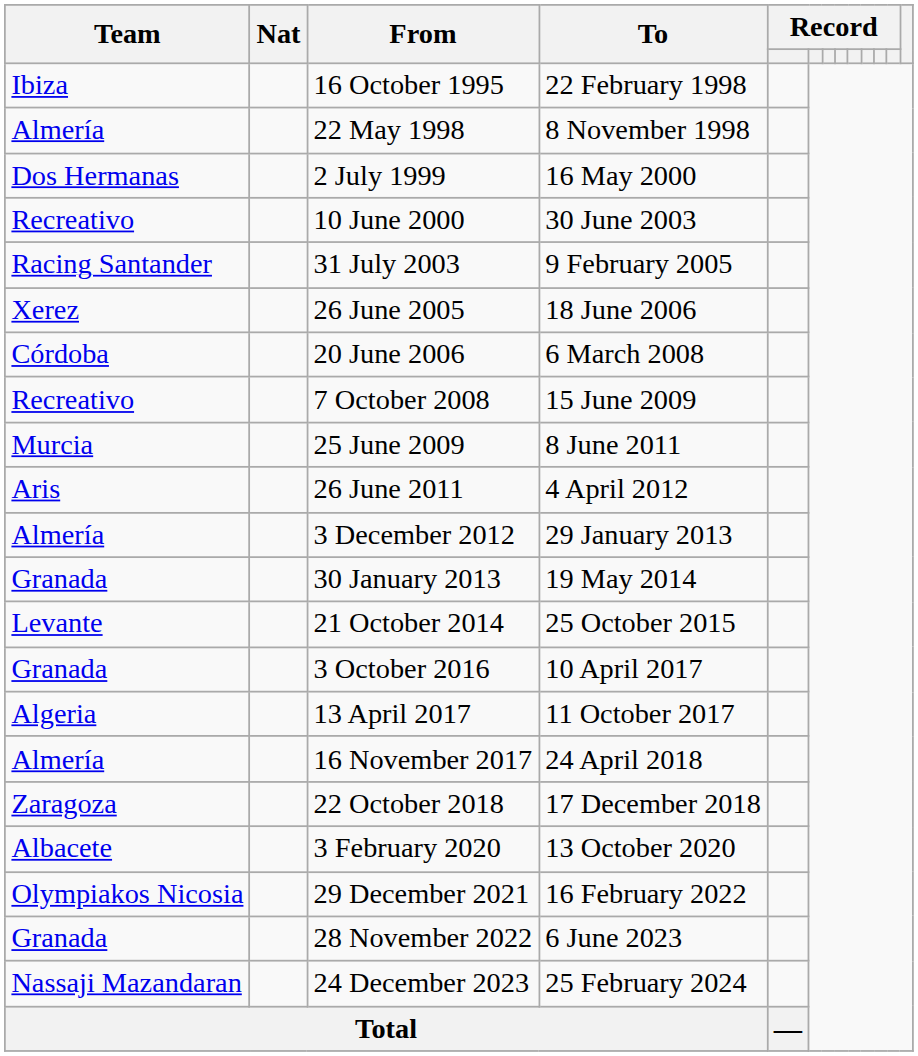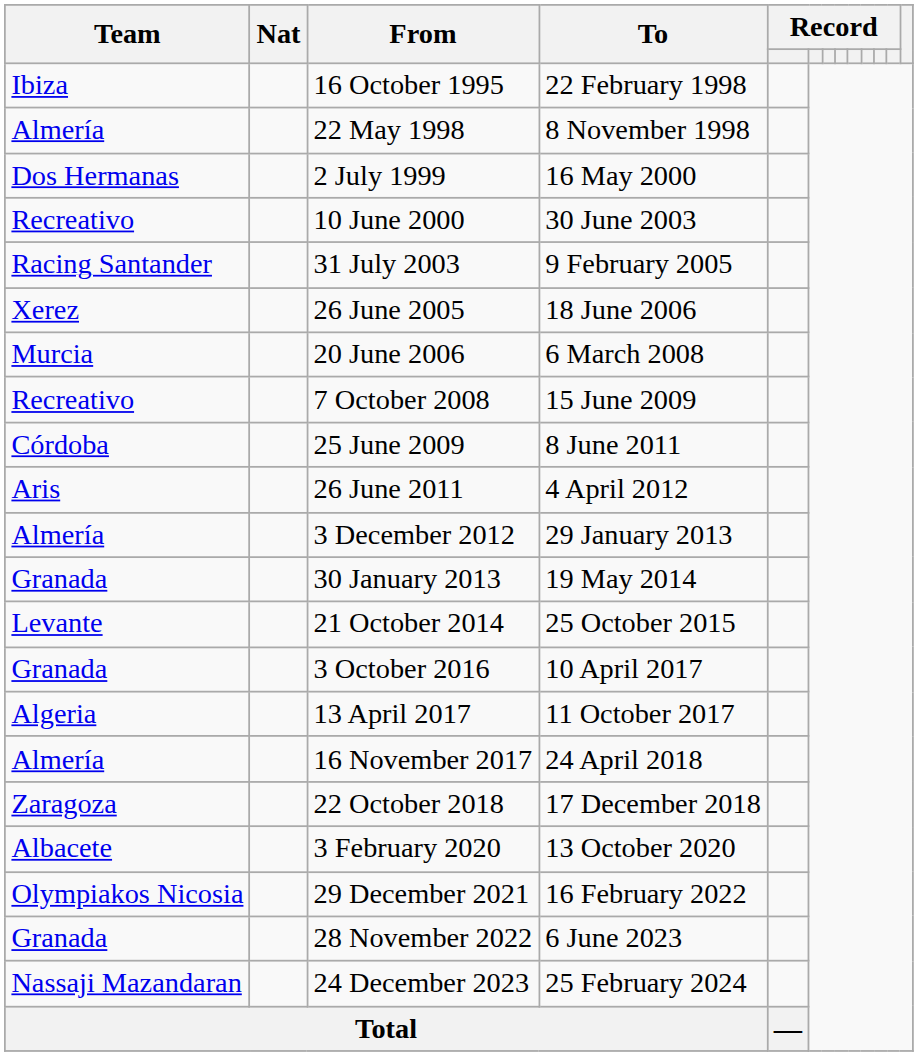 <table class="wikitable" style="text-align: center">
 <tr>
 <th rowspan="2">Team</th>
 <th rowspan="2">Nat</th>
 <th rowspan="2">From</th>
 <th rowspan="2">To</th>
 <th colspan="8">Record</th>
 <th rowspan=2></th>
 </tr>
 <tr>
 <th></th>
 <th></th>
 <th></th>
 <th></th>
 <th></th>
 <th></th>
 <th></th>
 <th></th>
 </tr>
 <tr>
 <td align="left"><a href='#'>Ibiza</a></td>
 <td></td>
 <td align=left>16 October 1995</td>
 <td align=left>22 February 1998<br></td>
 <td></td>
 </tr>
 <tr>
 <td align="left"><a href='#'>Almería</a></td>
 <td></td>
 <td align=left>22 May 1998</td>
 <td align=left>8 November 1998<br></td>
 <td></td>
 </tr>
 <tr>
 <td align="left"><a href='#'>Dos Hermanas</a></td>
 <td></td>
 <td align=left>2 July 1999</td>
 <td align=left>16 May 2000<br></td>
 <td></td>
 </tr>
 <tr>
 <td align="left"><a href='#'>Recreativo</a></td>
 <td></td>
 <td align=left>10 June 2000</td>
 <td align=left>30 June 2003<br></td>
 <td></td>
 </tr>
 <tr>
 <td align="left"><a href='#'>Racing Santander</a></td>
 <td></td>
 <td align=left>31 July 2003</td>
 <td align=left>9 February 2005<br></td>
 <td></td>
 </tr>
 <tr>
 <td align="left"><a href='#'>Xerez</a></td>
 <td></td>
 <td align=left>26 June 2005</td>
 <td align=left>18 June 2006<br></td>
 <td></td>
 </tr>
 <tr>
-<td align="left"><a href='#'>Córdoba</a></td>
+<td align="left"><a href='#'>Murcia</a></td>
 <td></td>
 <td align=left>20 June 2006</td>
 <td align=left>6 March 2008<br></td>
 <td></td>
 </tr>
 <tr>
 <td align="left"><a href='#'>Recreativo</a></td>
 <td></td>
 <td align=left>7 October 2008</td>
 <td align=left>15 June 2009<br></td>
 <td></td>
 </tr>
 <tr>
-<td align="left"><a href='#'>Murcia</a></td>
+<td align="left"><a href='#'>Córdoba</a></td>
 <td></td>
 <td align=left>25 June 2009</td>
 <td align=left>8 June 2011<br></td>
 <td></td>
 </tr>
 <tr>
 <td align="left"><a href='#'>Aris</a></td>
 <td></td>
 <td align=left>26 June 2011</td>
 <td align=left>4 April 2012<br></td>
 <td></td>
 </tr>
 <tr>
 <td align="left"><a href='#'>Almería</a></td>
 <td></td>
 <td align=left>3 December 2012</td>
 <td align=left>29 January 2013<br></td>
 <td></td>
 </tr>
 <tr>
 <td align="left"><a href='#'>Granada</a></td>
 <td></td>
 <td align=left>30 January 2013</td>
 <td align=left>19 May 2014<br></td>
 <td></td>
 </tr>
 <tr>
 <td align="left"><a href='#'>Levante</a></td>
 <td></td>
 <td align=left>21 October 2014</td>
 <td align=left>25 October 2015<br></td>
 <td></td>
 </tr>
 <tr>
 <td align="left"><a href='#'>Granada</a></td>
 <td></td>
 <td align=left>3 October 2016</td>
 <td align=left>10 April 2017<br></td>
 <td></td>
 </tr>
 <tr>
 <td align="left"><a href='#'>Algeria</a></td>
 <td></td>
 <td align=left>13 April 2017</td>
 <td align=left>11 October 2017<br></td>
 <td></td>
 </tr>
 <tr>
 <td align="left"><a href='#'>Almería</a></td>
 <td></td>
 <td align=left>16 November 2017</td>
 <td align=left>24 April 2018<br></td>
 <td></td>
 </tr>
 <tr>
 <td align="left"><a href='#'>Zaragoza</a></td>
 <td></td>
 <td align=left>22 October 2018</td>
 <td align=left>17 December 2018<br></td>
 <td></td>
 </tr>
 <tr>
 <td align="left"><a href='#'>Albacete</a></td>
 <td></td>
 <td align=left>3 February 2020</td>
 <td align=left>13 October 2020<br></td>
 <td></td>
 </tr>
 <tr>
 <td align="left"><a href='#'>Olympiakos Nicosia</a></td>
 <td></td>
 <td align=left>29 December 2021</td>
 <td align=left>16 February 2022<br></td>
 <td></td>
 </tr>
 <tr>
 <td align="left"><a href='#'>Granada</a></td>
 <td></td>
 <td align=left>28 November 2022</td>
 <td align=left>6 June 2023<br></td>
 <td></td>
 </tr>
 <tr>
 <td align="left"><a href='#'>Nassaji Mazandaran</a></td>
 <td></td>
 <td align=left>24 December 2023</td>
 <td align=left>25 February 2024<br></td>
 <td></td>
 </tr>
 <tr>
 <th colspan="4">Total<br></th>
 <th>—</th>
 </tr>
 </table>
